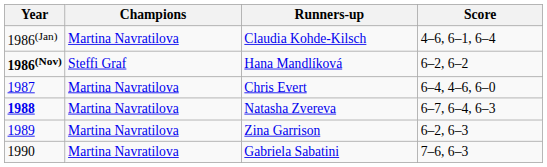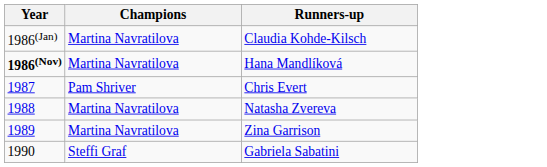 <table class="wikitable">
 <tr>
 <th style="width:40px">Year</th>
 <th style="width:200px">Champions</th>
 <th style="width:200px">Runners-up</th>
-<th style="width:140px" class="unsortable">Score</th>
 </tr>
 <tr>
 <td>1986<sup>(Jan)</sup></td>
 <td> <a href='#'>Martina Navratilova</a></td>
 <td> <a href='#'>Claudia Kohde-Kilsch</a></td>
-<td>4–6, 6–1, 6–4</td>
 </tr>
 <tr>
 <td><strong>1986<sup>(Nov)</sup></strong></td>
-<td> <a href='#'>Steffi Graf</a></td>
+<td> <a href='#'>Martina Navratilova</a></td>
 <td> <a href='#'>Hana Mandlíková</a></td>
-<td>6–2, 6–2</td>
 </tr>
 <tr>
 <td><a href='#'>1987</a></td>
-<td> <a href='#'>Martina Navratilova</a></td>
+<td> <a href='#'>Pam Shriver</a></td>
 <td> <a href='#'>Chris Evert</a></td>
-<td>6–4, 4–6, 6–0</td>
 </tr>
 <tr>
-<td><strong><a href='#'>1988</a></strong></td>
+<td><a href='#'>1988</a></td>
 <td> <a href='#'>Martina Navratilova</a></td>
 <td> <a href='#'>Natasha Zvereva</a></td>
-<td>6–7, 6–4, 6–3</td>
 </tr>
 <tr>
 <td><a href='#'>1989</a></td>
 <td> <a href='#'>Martina Navratilova</a></td>
 <td> <a href='#'>Zina Garrison</a></td>
-<td>6–2, 6–3</td>
 </tr>
 <tr>
 <td>1990</td>
-<td> <a href='#'>Martina Navratilova</a></td>
+<td> <a href='#'>Steffi Graf</a></td>
 <td> <a href='#'>Gabriela Sabatini</a></td>
-<td>7–6, 6–3</td>
 </tr>
 </table>
